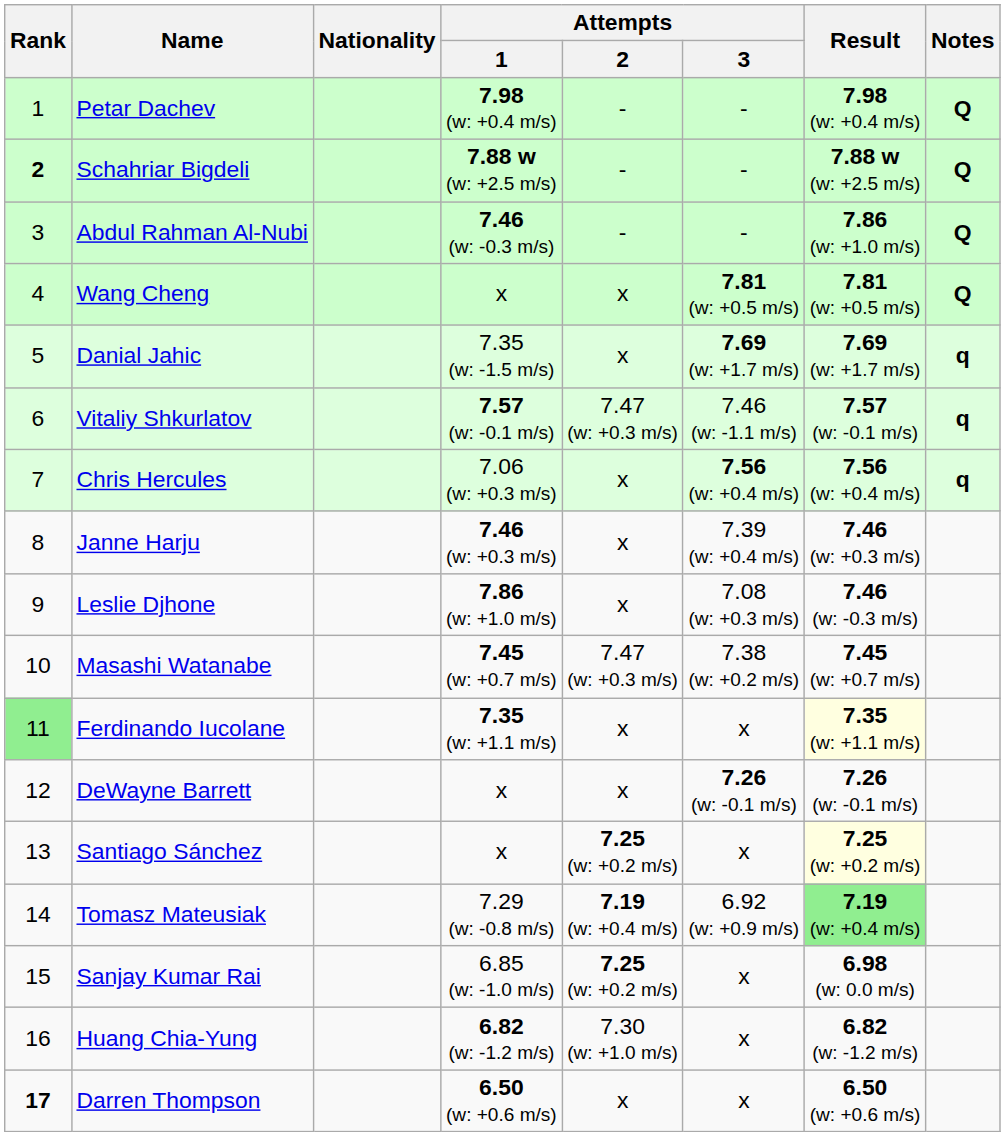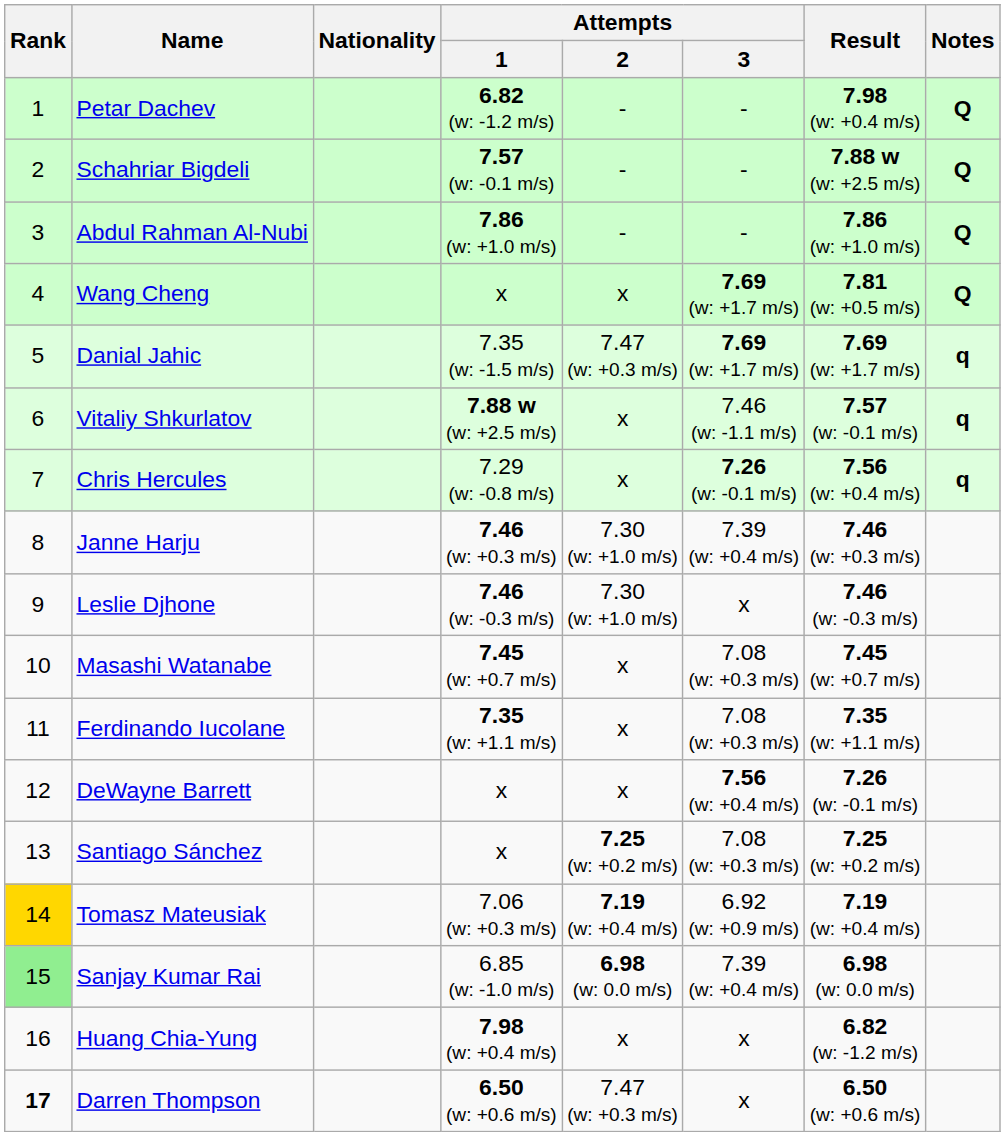 <table class="wikitable sortable" style="text-align:center">
 <tr>
 <th rowspan=2>Rank</th>
 <th rowspan=2>Name</th>
 <th rowspan=2>Nationality</th>
 <th colspan=3>Attempts</th>
 <th rowspan=2>Result</th>
 <th rowspan=2>Notes</th>
 </tr>
 <tr>
 <th>1</th>
 <th>2</th>
 <th>3</th>
 </tr>
 <tr bgcolor=ccffcc>
 <td>1</td>
 <td align=left><a href='#'>Petar Dachev</a></td>
 <td align=left></td>
-<td><strong>7.98</strong><br><small>(w: +0.4 m/s)</small></td>
+<td><strong>6.82</strong><br><small>(w: -1.2 m/s)</small></td>
 <td>-</td>
 <td>-</td>
 <td><strong>7.98</strong> <br><small>(w: +0.4 m/s)</small></td>
 <td><strong>Q</strong></td>
 </tr>
 <tr bgcolor=ccffcc>
-<td><strong>2</strong></td>
+<td>2</td>
 <td align=left><a href='#'>Schahriar Bigdeli</a></td>
 <td align=left></td>
-<td><strong>7.88</strong> <strong>w</strong> <br><small>(w: +2.5 m/s)</small></td>
+<td><strong>7.57</strong><br><small>(w: -0.1 m/s)</small></td>
 <td>-</td>
 <td>-</td>
 <td><strong>7.88</strong>  <strong>w</strong> <br><small>(w: +2.5 m/s)</small></td>
 <td><strong>Q</strong></td>
 </tr>
 <tr bgcolor=ccffcc>
 <td>3</td>
 <td align=left><a href='#'>Abdul Rahman Al-Nubi</a></td>
 <td align=left></td>
-<td><strong>7.46</strong><br><small>(w: -0.3 m/s)</small></td>
+<td><strong>7.86</strong><br><small>(w: +1.0 m/s)</small></td>
 <td>-</td>
 <td>-</td>
 <td><strong>7.86</strong> <br><small>(w: +1.0 m/s)</small></td>
 <td><strong>Q</strong></td>
 </tr>
 <tr bgcolor=ccffcc>
 <td>4</td>
 <td align=left><a href='#'>Wang Cheng</a></td>
 <td align=left></td>
 <td>x</td>
 <td>x</td>
-<td><strong>7.81</strong><br><small>(w: +0.5 m/s)</small></td>
+<td><strong>7.69</strong><br><small>(w: +1.7 m/s)</small></td>
 <td><strong>7.81</strong> <br><small>(w: +0.5 m/s)</small></td>
 <td><strong>Q</strong></td>
 </tr>
 <tr bgcolor=ddffdd>
 <td>5</td>
 <td align=left><a href='#'>Danial Jahic</a></td>
 <td align=left></td>
 <td>7.35<br><small>(w: -1.5 m/s)</small></td>
-<td>x</td>
+<td>7.47<br><small>(w: +0.3 m/s)</small></td>
 <td><strong>7.69</strong><br><small>(w: +1.7 m/s)</small></td>
 <td><strong>7.69</strong> <br><small>(w: +1.7 m/s)</small></td>
 <td><strong>q</strong></td>
 </tr>
 <tr bgcolor=ddffdd>
 <td>6</td>
 <td align=left><a href='#'>Vitaliy Shkurlatov</a></td>
 <td align=left></td>
-<td><strong>7.57</strong><br><small>(w: -0.1 m/s)</small></td>
-<td>7.47<br><small>(w: +0.3 m/s)</small></td>
+<td><strong>7.88</strong> <strong>w</strong> <br><small>(w: +2.5 m/s)</small></td>
+<td>x</td>
 <td>7.46<br><small>(w: -1.1 m/s)</small></td>
 <td><strong>7.57</strong> <br><small>(w: -0.1 m/s)</small></td>
 <td><strong>q</strong></td>
 </tr>
 <tr bgcolor=ddffdd>
 <td>7</td>
 <td align=left><a href='#'>Chris Hercules</a></td>
 <td align=left></td>
-<td>7.06<br><small>(w: +0.3 m/s)</small></td>
+<td>7.29<br><small>(w: -0.8 m/s)</small></td>
 <td>x</td>
-<td><strong>7.56</strong><br><small>(w: +0.4 m/s)</small></td>
+<td><strong>7.26</strong><br><small>(w: -0.1 m/s)</small></td>
 <td><strong>7.56</strong> <br><small>(w: +0.4 m/s)</small></td>
 <td><strong>q</strong></td>
 </tr>
 <tr>
 <td>8</td>
 <td align=left><a href='#'>Janne Harju</a></td>
 <td align=left></td>
 <td><strong>7.46</strong><br><small>(w: +0.3 m/s)</small></td>
-<td>x</td>
+<td>7.30<br><small>(w: +1.0 m/s)</small></td>
 <td>7.39<br><small>(w: +0.4 m/s)</small></td>
 <td><strong>7.46</strong> <br><small>(w: +0.3 m/s)</small></td>
 <td></td>
 </tr>
 <tr>
 <td>9</td>
 <td align=left><a href='#'>Leslie Djhone</a></td>
 <td align=left></td>
-<td><strong>7.86</strong><br><small>(w: +1.0 m/s)</small></td>
+<td><strong>7.46</strong><br><small>(w: -0.3 m/s)</small></td>
+<td>7.30<br><small>(w: +1.0 m/s)</small></td>
 <td>x</td>
-<td>7.08<br><small>(w: +0.3 m/s)</small></td>
 <td><strong>7.46</strong> <br><small>(w: -0.3 m/s)</small></td>
 <td></td>
 </tr>
 <tr>
 <td>10</td>
 <td align=left><a href='#'>Masashi Watanabe</a></td>
 <td align=left></td>
 <td><strong>7.45</strong><br><small>(w: +0.7 m/s)</small></td>
-<td>7.47<br><small>(w: +0.3 m/s)</small></td>
-<td>7.38<br><small>(w: +0.2 m/s)</small></td>
+<td>x</td>
+<td>7.08<br><small>(w: +0.3 m/s)</small></td>
 <td><strong>7.45</strong> <br><small>(w: +0.7 m/s)</small></td>
 <td></td>
 </tr>
 <tr>
-<td style="background: lightgreen;">11</td>
+<td>11</td>
 <td align=left><a href='#'>Ferdinando Iucolane</a></td>
 <td align=left></td>
 <td><strong>7.35</strong><br><small>(w: +1.1 m/s)</small></td>
 <td>x</td>
-<td>x</td>
-<td style="background: lightyellow;"><strong>7.35</strong> <br><small>(w: +1.1 m/s)</small></td>
+<td>7.08<br><small>(w: +0.3 m/s)</small></td>
+<td><strong>7.35</strong> <br><small>(w: +1.1 m/s)</small></td>
 <td></td>
 </tr>
 <tr>
 <td>12</td>
 <td align=left><a href='#'>DeWayne Barrett</a></td>
 <td align=left></td>
 <td>x</td>
 <td>x</td>
-<td><strong>7.26</strong><br><small>(w: -0.1 m/s)</small></td>
+<td><strong>7.56</strong><br><small>(w: +0.4 m/s)</small></td>
 <td><strong>7.26</strong> <br><small>(w: -0.1 m/s)</small></td>
 <td></td>
 </tr>
 <tr>
 <td>13</td>
 <td align=left><a href='#'>Santiago Sánchez</a></td>
 <td align=left></td>
 <td>x</td>
 <td><strong>7.25</strong><br><small>(w: +0.2 m/s)</small></td>
-<td>x</td>
-<td style="background: lightyellow;"><strong>7.25</strong> <br><small>(w: +0.2 m/s)</small></td>
+<td>7.08<br><small>(w: +0.3 m/s)</small></td>
+<td><strong>7.25</strong> <br><small>(w: +0.2 m/s)</small></td>
 <td></td>
 </tr>
 <tr>
-<td>14</td>
+<td style="background: gold;">14</td>
 <td align=left><a href='#'>Tomasz Mateusiak</a></td>
 <td align=left></td>
-<td>7.29<br><small>(w: -0.8 m/s)</small></td>
+<td>7.06<br><small>(w: +0.3 m/s)</small></td>
 <td><strong>7.19</strong><br><small>(w: +0.4 m/s)</small></td>
 <td>6.92<br><small>(w: +0.9 m/s)</small></td>
-<td style="background: lightgreen;"><strong>7.19</strong> <br><small>(w: +0.4 m/s)</small></td>
+<td><strong>7.19</strong> <br><small>(w: +0.4 m/s)</small></td>
 <td></td>
 </tr>
 <tr>
-<td>15</td>
+<td style="background: lightgreen;">15</td>
 <td align=left><a href='#'>Sanjay Kumar Rai</a></td>
 <td align=left></td>
 <td>6.85<br><small>(w: -1.0 m/s)</small></td>
-<td><strong>7.25</strong><br><small>(w: +0.2 m/s)</small></td>
-<td>x</td>
+<td><strong>6.98</strong><br><small>(w: 0.0 m/s)</small></td>
+<td>7.39<br><small>(w: +0.4 m/s)</small></td>
 <td><strong>6.98</strong> <br><small>(w: 0.0 m/s)</small></td>
 <td></td>
 </tr>
 <tr>
 <td>16</td>
 <td align=left><a href='#'>Huang Chia-Yung</a></td>
 <td align=left></td>
-<td><strong>6.82</strong><br><small>(w: -1.2 m/s)</small></td>
-<td>7.30<br><small>(w: +1.0 m/s)</small></td>
+<td><strong>7.98</strong><br><small>(w: +0.4 m/s)</small></td>
+<td>x</td>
 <td>x</td>
 <td><strong>6.82</strong> <br><small>(w: -1.2 m/s)</small></td>
 <td></td>
 </tr>
 <tr>
 <td><strong>17</strong></td>
 <td align=left><a href='#'>Darren Thompson</a></td>
 <td align=left></td>
 <td><strong>6.50</strong><br><small>(w: +0.6 m/s)</small></td>
-<td>x</td>
+<td>7.47<br><small>(w: +0.3 m/s)</small></td>
 <td>x</td>
 <td><strong>6.50</strong> <br><small>(w: +0.6 m/s)</small></td>
 <td></td>
 </tr>
 </table>
